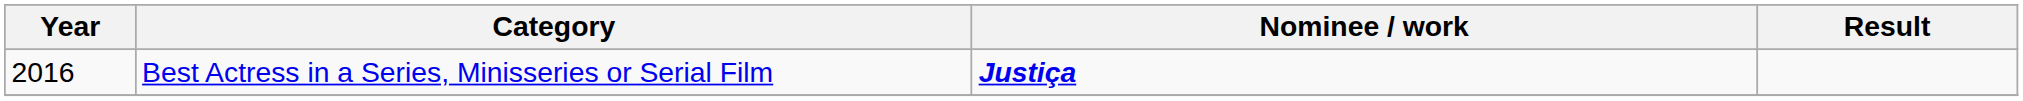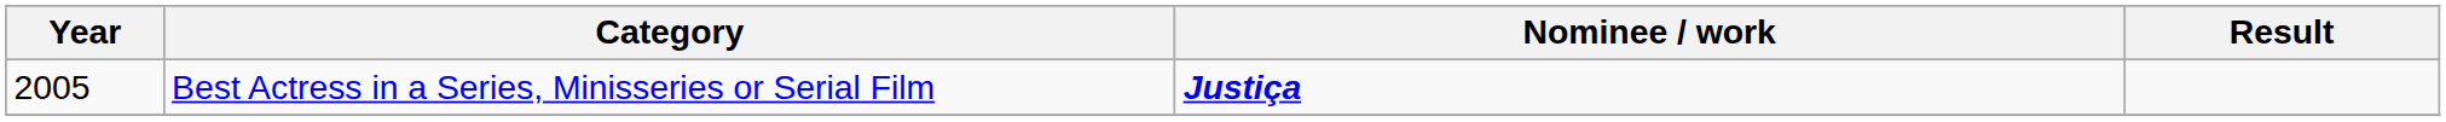 <table class=wikitable>
 <tr>
 <th Width=5%>Year</th>
 <th Width=32%>Category</th>
 <th Width=30%>Nominee / work</th>
 <th Width=10%>Result</th>
 </tr>
 <tr>
-<td>2016</td>
+<td>2005</td>
 <td><a href='#'>Best Actress in a Series, Minisseries or Serial Film</a></td>
 <td><strong><em><a href='#'>Justiça</a></em></strong></td>
 <td></td>
 </tr>
 <tr>
 </tr>
 </table>
